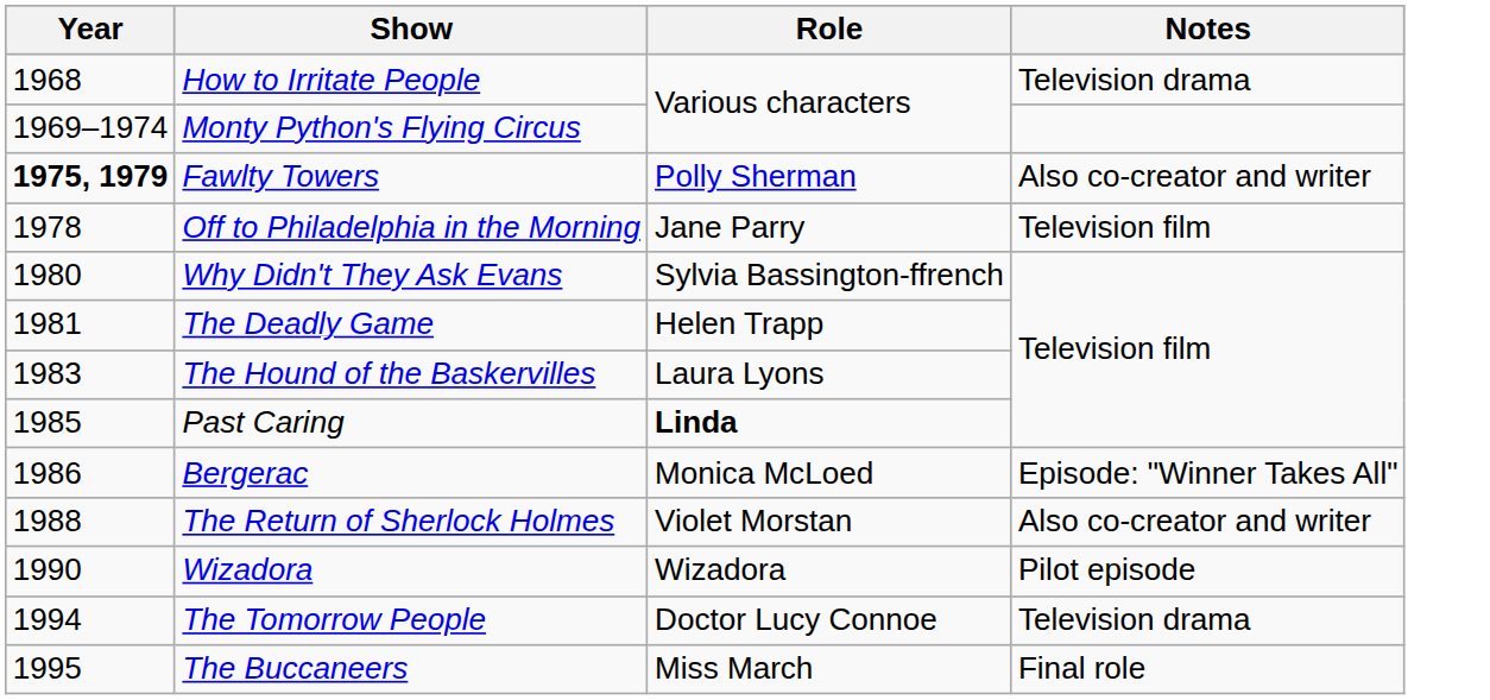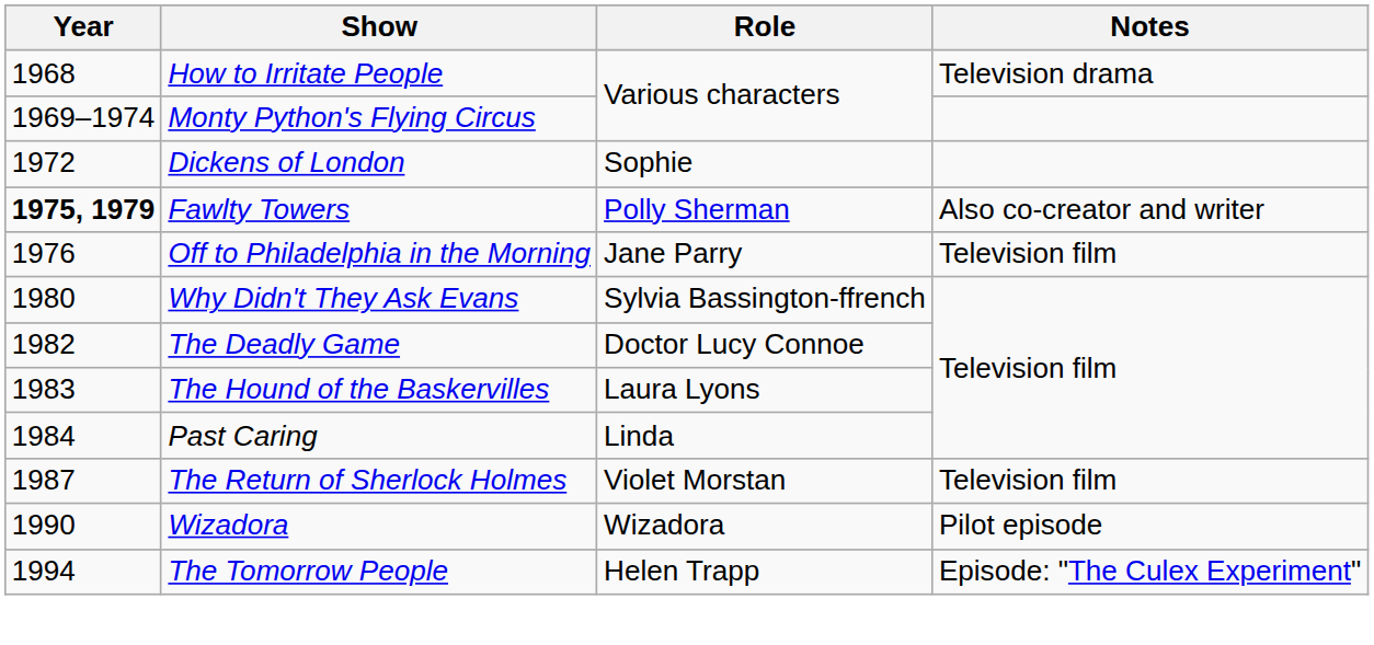 <table class="wikitable">
 <tr style="background:#b0c4de; text-align:center;">
 <th>Year</th>
 <th>Show</th>
 <th>Role</th>
 <th>Notes</th>
 </tr>
 <tr>
 <td>1968</td>
 <td><em><a href='#'>How to Irritate People</a></em></td>
 <td rowspan="2">Various characters</td>
 <td>Television drama</td>
 </tr>
 <tr>
 <td>1969–1974</td>
 <td><em><a href='#'>Monty Python's Flying Circus</a></em></td>
 <td></td>
 </tr>
 <tr>
+<td>1972</td>
+<td><em><a href='#'>Dickens of London</a></em></td>
+<td>Sophie</td>
+<td></td>
+</tr>
+<tr>
 <td><strong>1975, 1979</strong></td>
 <td><em><a href='#'>Fawlty Towers</a></em></td>
 <td><a href='#'>Polly Sherman</a></td>
 <td>Also co-creator and writer</td>
 </tr>
 <tr>
-<td>1978</td>
+<td>1976</td>
 <td><em><a href='#'>Off to Philadelphia in the Morning</a></em></td>
 <td>Jane Parry</td>
 <td>Television film</td>
 </tr>
 <tr>
 <td>1980</td>
 <td><em><a href='#'>Why Didn't They Ask Evans</a></em></td>
 <td>Sylvia Bassington-ffrench</td>
 <td rowspan="4">Television film</td>
 </tr>
 <tr>
-<td>1981</td>
+<td>1982</td>
 <td><em><a href='#'>The Deadly Game</a></em></td>
-<td>Helen Trapp</td>
+<td>Doctor Lucy Connoe</td>
 </tr>
 <tr>
 <td>1983</td>
 <td><em><a href='#'>The Hound of the Baskervilles</a></em></td>
 <td>Laura Lyons</td>
 </tr>
 <tr>
-<td>1985</td>
+<td>1984</td>
 <td><em>Past Caring</em></td>
-<td><strong>Linda</strong></td>
+<td>Linda</td>
 </tr>
 <tr>
-<td>1986</td>
-<td><em><a href='#'>Bergerac</a></em></td>
-<td>Monica McLoed</td>
-<td>Episode: "Winner Takes All"</td>
-</tr>
-<tr>
-<td>1988</td>
+<td>1987</td>
 <td><em><a href='#'>The Return of Sherlock Holmes</a></em></td>
 <td>Violet Morstan</td>
-<td>Also co-creator and writer</td>
+<td>Television film</td>
 </tr>
 <tr>
 <td>1990</td>
 <td><em><a href='#'>Wizadora</a></em></td>
 <td>Wizadora</td>
 <td>Pilot episode</td>
 </tr>
 <tr>
 <td>1994</td>
 <td><em><a href='#'>The Tomorrow People</a></em></td>
-<td>Doctor Lucy Connoe</td>
-<td>Television drama</td>
-</tr>
-<tr>
-<td>1995</td>
-<td><em><a href='#'>The Buccaneers</a></em></td>
-<td>Miss March</td>
-<td>Final role</td>
+<td>Helen Trapp</td>
+<td>Episode: "<a href='#'>The Culex Experiment</a>"</td>
 </tr>
 </table>
